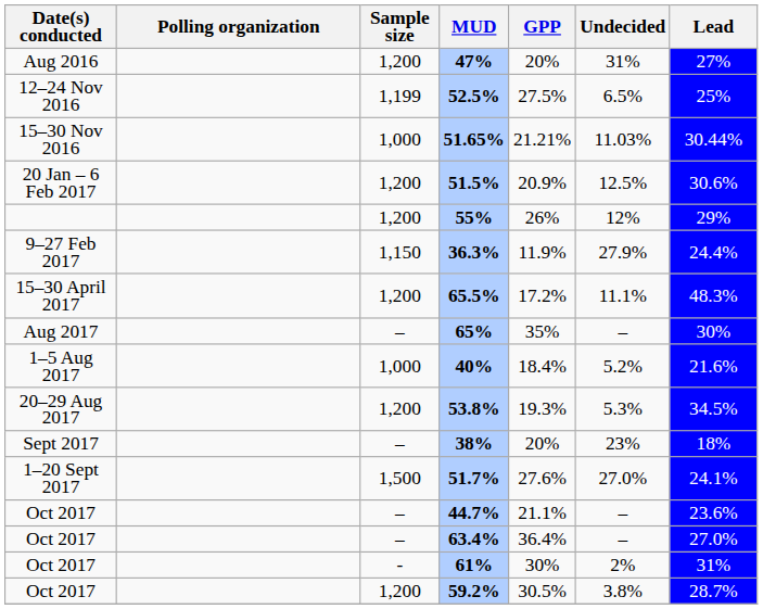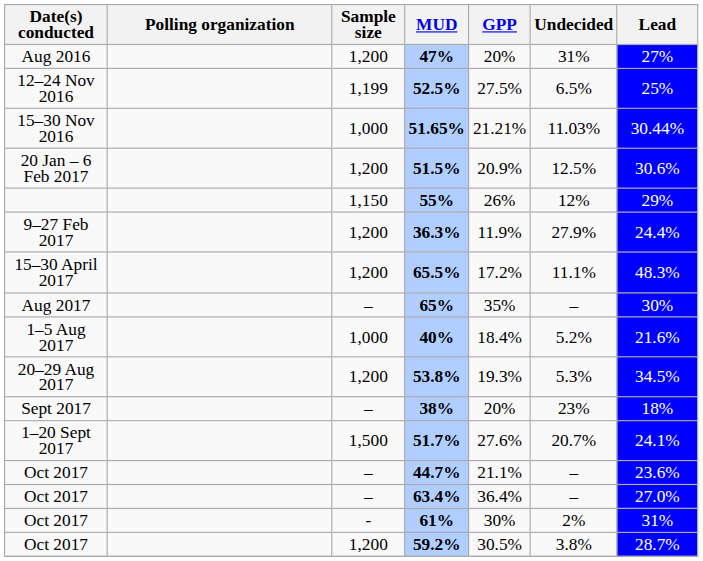 <table class="wikitable sortable" style="text-align: center; line-height: 14px; font-size: 95%">
 <tr>
 <th style="width: 100px;" !>Date(s)<br>conducted</th>
 <th style="width: 300px;">Polling organization</th>
 <th class="unsortable" style="width: 65px;">Sample size</th>
 <th class="unsortable"><a href='#'>MUD</a></th>
 <th class="unsortable"><a href='#'>GPP</a></th>
 <th class="unsortable">Undecided</th>
 <th class="unsortable" style="width: 80px;">Lead</th>
 </tr>
 <tr>
 <td data-sort-value="17-01-2017">Aug 2016</td>
 <td></td>
 <td>1,200</td>
 <td style="background:#B0CEFF"><strong>47%</strong></td>
 <td>20%</td>
 <td>31%</td>
 <td style="background:#0000FF; color: white;">27%</td>
 </tr>
 <tr>
 <td data-sort-value="17-01-2017">12–24 Nov 2016</td>
 <td></td>
 <td>1,199</td>
 <td style="background:#B0CEFF"><strong>52.5%</strong></td>
 <td>27.5%</td>
 <td>6.5%</td>
 <td style="background:#0000FF; color: white;">25%</td>
 </tr>
 <tr>
 <td data-sort-value="17-01-2017">15–30 Nov 2016</td>
 <td></td>
 <td>1,000</td>
 <td style="background:#B0CEFF"><strong>51.65%</strong></td>
 <td>21.21%</td>
 <td>11.03%</td>
 <td style="background:#0000FF; color: white;">30.44%</td>
 </tr>
 <tr>
 <td data-sort-value="17-01-2017">20 Jan – 6 Feb 2017</td>
 <td></td>
 <td>1,200</td>
 <td style="background:#B0CEFF"><strong>51.5%</strong></td>
 <td>20.9%</td>
 <td>12.5%</td>
 <td style="background:#0000FF; color: white;">30.6%</td>
 </tr>
 <tr>
 <td data-sort-value="17-01-2017"></td>
 <td></td>
-<td>1,200</td>
+<td>1,150</td>
 <td style="background:#B0CEFF"><strong>55%</strong></td>
 <td>26%</td>
 <td>12%</td>
 <td style="background:#0000FF; color: white;">29%</td>
 </tr>
 <tr>
 <td data-sort-value="17-01-2017">9–27 Feb 2017</td>
 <td></td>
-<td>1,150</td>
+<td>1,200</td>
 <td style="background:#B0CEFF"><strong>36.3%</strong></td>
 <td>11.9%</td>
 <td>27.9%</td>
 <td style="background:#0000FF; color: white;">24.4%</td>
 </tr>
 <tr>
 <td data-sort-value="17-01-2017">15–30 April 2017</td>
 <td></td>
 <td>1,200</td>
 <td style="background:#B0CEFF"><strong>65.5%</strong></td>
 <td>17.2%</td>
 <td>11.1%</td>
 <td style="background:#0000FF; color: white;">48.3%</td>
 </tr>
 <tr>
 <td data-sort-value="17-01-2017">Aug 2017</td>
 <td></td>
 <td>–</td>
 <td style="background:#B0CEFF"><strong>65%</strong></td>
 <td>35%</td>
 <td>–</td>
 <td style="background:#0000FF; color: white;">30%</td>
 </tr>
 <tr>
 <td data-sort-value="17-01-2017">1–5 Aug 2017</td>
 <td></td>
 <td>1,000</td>
 <td style="background:#B0CEFF"><strong>40%</strong></td>
 <td>18.4%</td>
 <td>5.2%</td>
 <td style="background:#0000FF; color: white;">21.6%</td>
 </tr>
 <tr>
 <td data-sort-value="17-01-2017">20–29 Aug 2017</td>
 <td></td>
 <td>1,200</td>
 <td style="background:#B0CEFF"><strong>53.8%</strong></td>
 <td>19.3%</td>
 <td>5.3%</td>
 <td style="background:#0000FF; color: white;">34.5%</td>
 </tr>
 <tr>
 <td data-sort-value="17-01-2017">Sept 2017</td>
 <td></td>
 <td>–</td>
 <td style="background:#B0CEFF"><strong>38%</strong></td>
 <td>20%</td>
 <td>23%</td>
 <td style="background:#0000FF; color: white;">18%</td>
 </tr>
 <tr>
 <td data-sort-value="17-01-2017">1–20 Sept 2017</td>
 <td></td>
 <td>1,500</td>
 <td style="background:#B0CEFF"><strong>51.7%</strong></td>
 <td>27.6%</td>
-<td>27.0%</td>
+<td>20.7%</td>
 <td style="background:#0000FF; color: white;">24.1%</td>
 </tr>
 <tr>
 <td data-sort-value="17-01-2017">Oct 2017</td>
 <td></td>
 <td>–</td>
 <td style="background:#B0CEFF"><strong>44.7%</strong></td>
 <td>21.1%</td>
 <td>–</td>
 <td style="background:#0000FF; color: white;">23.6%</td>
 </tr>
 <tr>
 <td data-sort-value="17-01-2017">Oct 2017</td>
 <td></td>
 <td>–</td>
 <td style="background:#B0CEFF"><strong>63.4%</strong></td>
 <td>36.4%</td>
 <td>–</td>
 <td style="background:#0000FF; color: white;">27.0%</td>
 </tr>
 <tr>
 <td data-sort-value="17-01-2017">Oct 2017</td>
 <td></td>
 <td>-</td>
 <td style="background:#B0CEFF"><strong>61%</strong></td>
 <td>30%</td>
 <td>2%</td>
 <td style="background:#0000FF; color: white;">31%</td>
 </tr>
 <tr>
 <td data-sort-value="17-01-2017">Oct 2017</td>
 <td></td>
 <td>1,200</td>
 <td style="background:#B0CEFF"><strong>59.2%</strong></td>
 <td>30.5%</td>
 <td>3.8%</td>
 <td style="background:#0000FF; color: white;">28.7%</td>
 </tr>
 <tr>
 </tr>
 </table>
